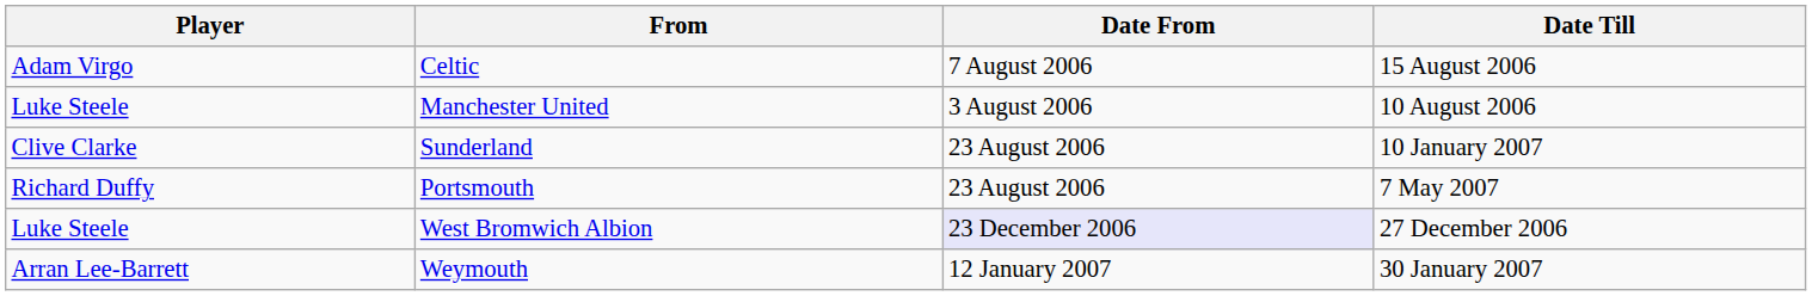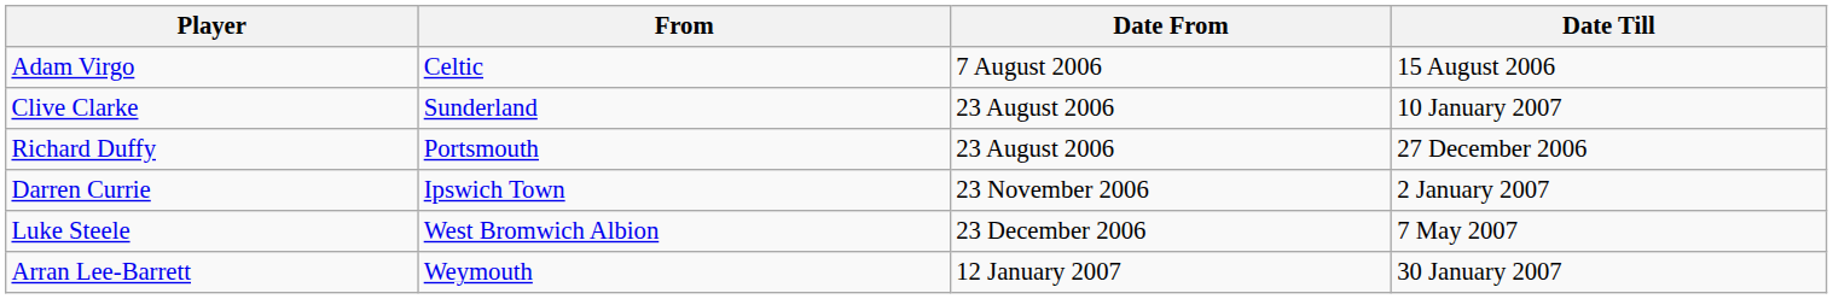 <table class="wikitable sortable" style="text-align:center; font-size:95%;width:70%; text-align:left">
 <tr>
 <th><strong>Player</strong></th>
 <th><strong>From</strong></th>
 <th><strong>Date From</strong></th>
 <th><strong>Date Till</strong></th>
 </tr>
 <tr>
 <td> <a href='#'>Adam Virgo</a></td>
 <td> <a href='#'>Celtic</a></td>
 <td>7 August 2006</td>
 <td>15 August 2006</td>
 </tr>
 <tr>
-<td> <a href='#'>Luke Steele</a></td>
-<td><a href='#'>Manchester United</a></td>
-<td>3 August 2006</td>
-<td>10 August 2006</td>
-</tr>
-<tr>
 <td> <a href='#'>Clive Clarke</a></td>
 <td><a href='#'>Sunderland</a></td>
 <td>23 August 2006</td>
 <td>10 January 2007</td>
 </tr>
 <tr>
 <td> <a href='#'>Richard Duffy</a></td>
 <td><a href='#'>Portsmouth</a></td>
 <td>23 August 2006</td>
-<td>7 May 2007</td>
+<td>27 December 2006</td>
+</tr>
+<tr>
+<td> <a href='#'>Darren Currie</a></td>
+<td><a href='#'>Ipswich Town</a></td>
+<td>23 November 2006</td>
+<td>2 January 2007</td>
 </tr>
 <tr>
 <td> <a href='#'>Luke Steele</a></td>
 <td><a href='#'>West Bromwich Albion</a></td>
-<td style="background: lavender;">23 December 2006</td>
-<td>27 December 2006</td>
+<td>23 December 2006</td>
+<td>7 May 2007</td>
 </tr>
 <tr>
 <td> <a href='#'>Arran Lee-Barrett</a></td>
 <td><a href='#'>Weymouth</a></td>
 <td>12 January 2007</td>
 <td>30 January 2007</td>
 </tr>
 </table>
